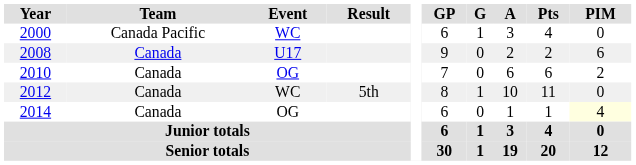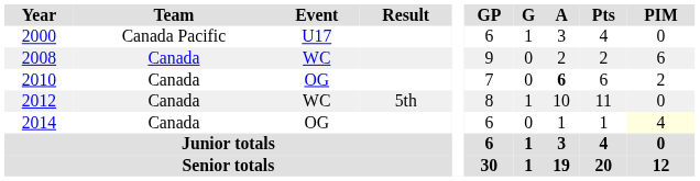 <table border="0" cellpadding="1" cellspacing="0" style="text-align:center; width:40em">
 <tr ALIGN="center" bgcolor="#e0e0e0">
 <th>Year</th>
 <th>Team</th>
 <th>Event</th>
 <th>Result</th>
 <th rowspan="99" bgcolor="#ffffff"> </th>
 <th>GP</th>
 <th>G</th>
 <th>A</th>
 <th>Pts</th>
 <th>PIM</th>
 </tr>
 <tr>
 <td><a href='#'>2000</a></td>
 <td>Canada Pacific</td>
-<td><a href='#'>WC</a></td>
+<td><a href='#'>U17</a></td>
 <td></td>
 <td>6</td>
 <td>1</td>
 <td>3</td>
 <td>4</td>
 <td>0</td>
 </tr>
 <tr bgcolor="#f0f0f0">
 <td><a href='#'>2008</a></td>
 <td><a href='#'>Canada</a></td>
-<td><a href='#'>U17</a></td>
+<td><a href='#'>WC</a></td>
 <td></td>
 <td>9</td>
 <td>0</td>
 <td>2</td>
 <td>2</td>
 <td>6</td>
 </tr>
 <tr>
 <td><a href='#'>2010</a></td>
 <td>Canada</td>
 <td><a href='#'>OG</a></td>
 <td></td>
 <td>7</td>
 <td>0</td>
-<td>6</td>
+<td><strong>6</strong></td>
 <td>6</td>
 <td>2</td>
 </tr>
 <tr bgcolor="#f0f0f0">
 <td><a href='#'>2012</a></td>
 <td>Canada</td>
 <td>WC</td>
 <td>5th</td>
 <td>8</td>
 <td>1</td>
 <td>10</td>
 <td>11</td>
 <td>0</td>
 </tr>
 <tr>
 <td><a href='#'>2014</a></td>
 <td>Canada</td>
 <td>OG</td>
 <td></td>
 <td>6</td>
 <td>0</td>
 <td>1</td>
 <td>1</td>
 <td style="background: lightyellow;">4</td>
 </tr>
 <tr bgcolor="#e0e0e0">
 <th colspan=4>Junior totals</th>
 <th>6</th>
 <th>1</th>
 <th>3</th>
 <th>4</th>
 <th>0</th>
 </tr>
 <tr bgcolor="#e0e0e0">
 <th colspan=4>Senior totals</th>
 <th>30</th>
 <th>1</th>
 <th>19</th>
 <th>20</th>
 <th>12</th>
 </tr>
 </table>
